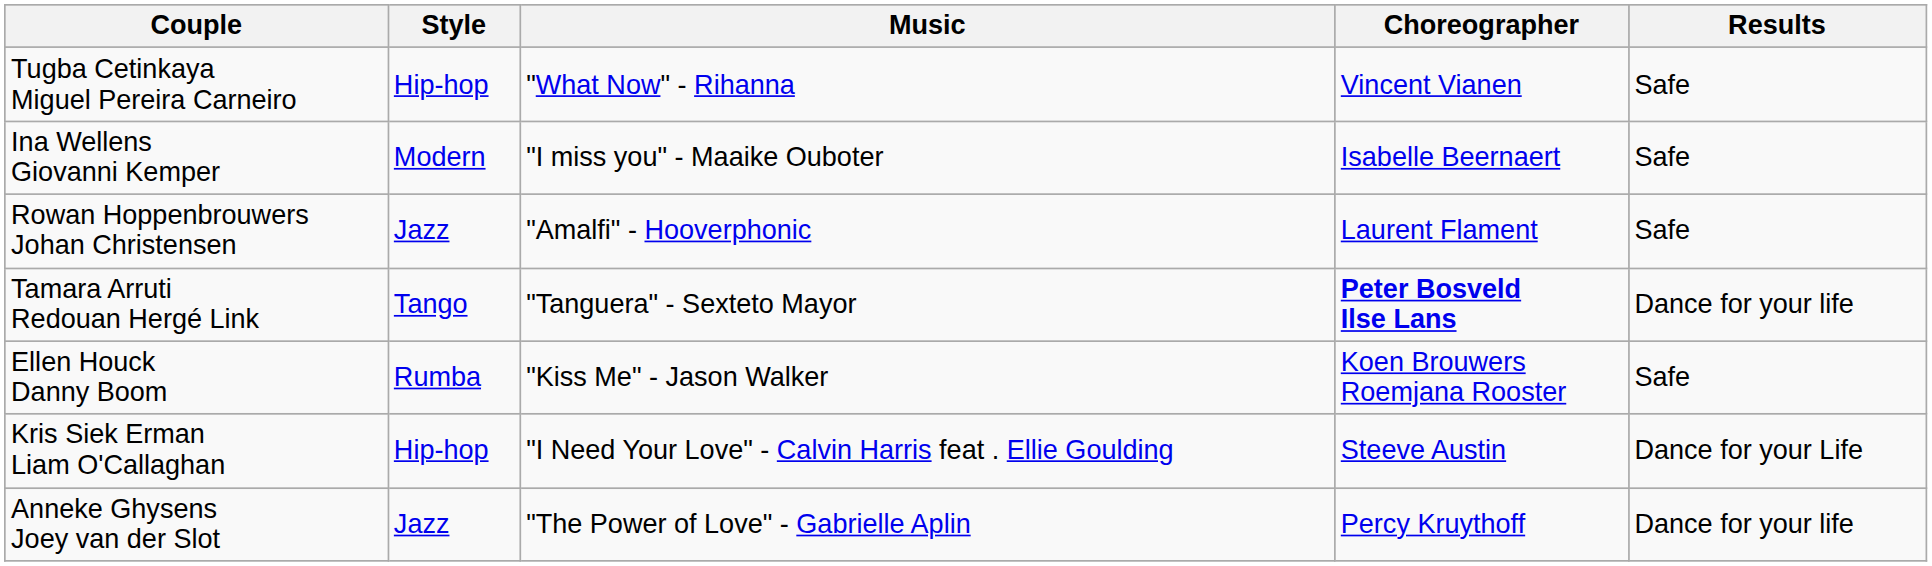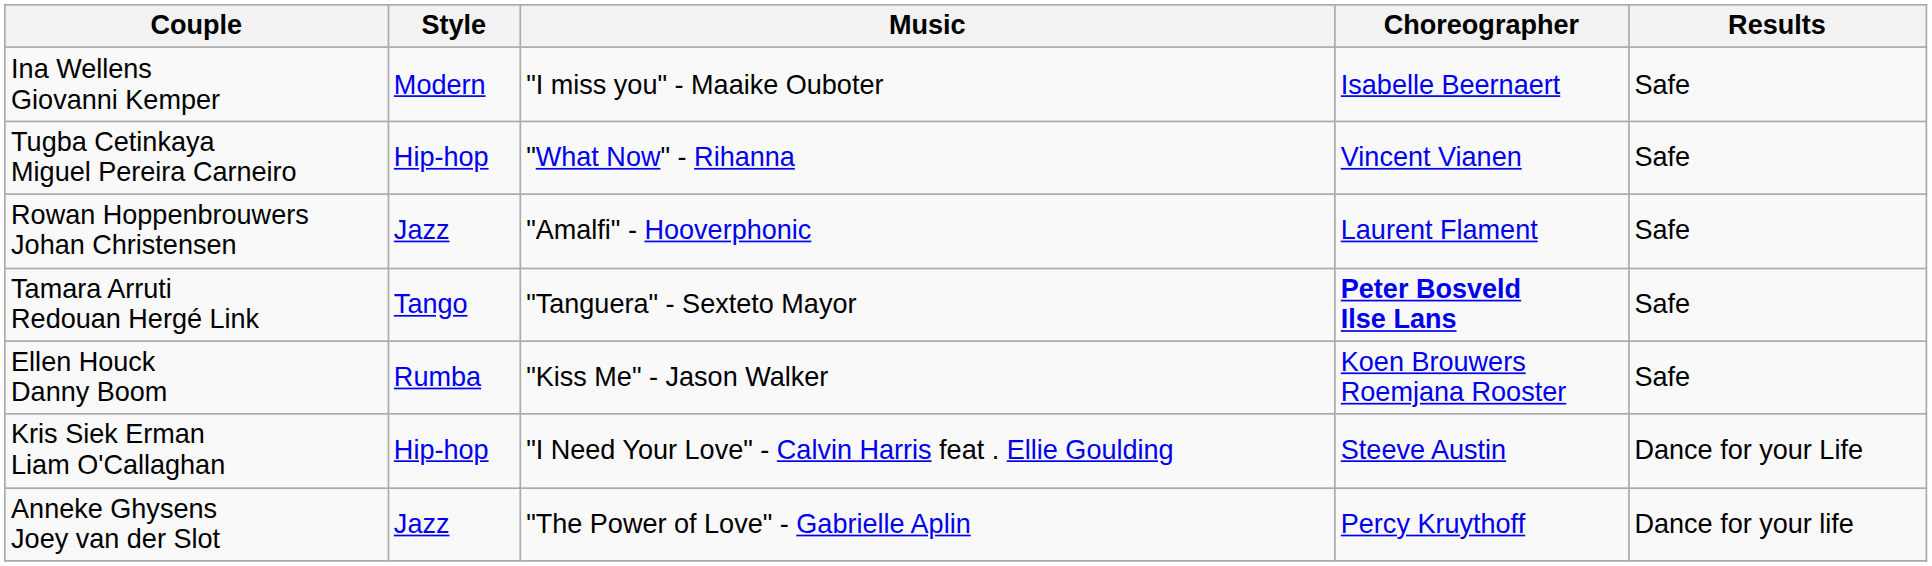 <table Class="wikitable" width="90%">
 <tr>
 <th>Couple</th>
 <th>Style</th>
 <th>Music</th>
 <th>Choreographer</th>
 <th>Results</th>
 </tr>
 <tr>
+<td>Ina Wellens <br> Giovanni Kemper</td>
+<td><a href='#'>Modern</a></td>
+<td>"I miss you" - Maaike Ouboter</td>
+<td><a href='#'>Isabelle Beernaert</a></td>
+<td>Safe</td>
+</tr>
+<tr>
 <td>Tugba Cetinkaya <br> Miguel Pereira Carneiro</td>
 <td><a href='#'>Hip-hop</a></td>
 <td>"<a href='#'>What Now</a>" - <a href='#'>Rihanna</a></td>
 <td><a href='#'>Vincent Vianen</a></td>
-<td>Safe</td>
-</tr>
-<tr>
-<td>Ina Wellens <br> Giovanni Kemper</td>
-<td><a href='#'>Modern</a></td>
-<td>"I miss you" - Maaike Ouboter</td>
-<td><a href='#'>Isabelle Beernaert</a></td>
 <td>Safe</td>
 </tr>
 <tr>
 <td>Rowan Hoppenbrouwers <br> Johan Christensen</td>
 <td><a href='#'>Jazz</a></td>
 <td>"Amalfi" - <a href='#'>Hooverphonic</a></td>
 <td><a href='#'>Laurent Flament</a></td>
 <td>Safe</td>
 </tr>
 <tr>
 <td>Tamara Arruti <br> Redouan Hergé Link</td>
 <td><a href='#'>Tango</a></td>
 <td>"Tanguera" - Sexteto Mayor</td>
 <td><strong><a href='#'>Peter Bosveld</a> <br> <a href='#'>Ilse Lans</a></strong></td>
-<td>Dance for your life</td>
+<td>Safe</td>
 </tr>
 <tr>
 <td>Ellen Houck <br> Danny Boom</td>
 <td><a href='#'>Rumba</a></td>
 <td>"Kiss Me" - Jason Walker</td>
 <td><a href='#'>Koen Brouwers</a> <br> <a href='#'>Roemjana Rooster</a></td>
 <td>Safe</td>
 </tr>
 <tr>
 <td>Kris Siek Erman <br> Liam O'Callaghan</td>
 <td><a href='#'>Hip-hop</a></td>
 <td>"I Need Your Love" - <a href='#'>Calvin Harris</a> feat . <a href='#'>Ellie Goulding</a></td>
 <td><a href='#'>Steeve Austin</a></td>
 <td>Dance for your Life</td>
 </tr>
 <tr>
 <td>Anneke Ghysens <br> Joey van der Slot</td>
 <td><a href='#'>Jazz</a></td>
 <td>"The Power of Love" - <a href='#'>Gabrielle Aplin</a></td>
 <td><a href='#'>Percy Kruythoff</a></td>
 <td>Dance for your life</td>
 </tr>
 </table>
